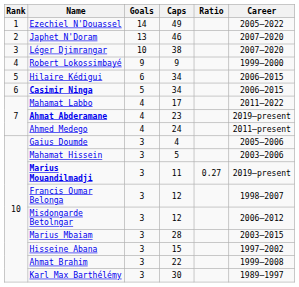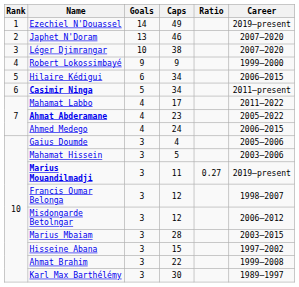 <table class="wikitable sortable"  style="text-align:center;">
 <tr>
 <th width="30">Rank</th>
 <th style="width:150px;">Name</th>
 <th width="50">Goals</th>
 <th width="50">Caps</th>
 <th width="50">Ratio</th>
 <th style="width:100px;">Career</th>
 </tr>
 <tr>
 <td>1</td>
 <td style="text-align: left;"><a href='#'>Ezechiel N'Douassel</a></td>
 <td>14</td>
 <td>49</td>
 <td></td>
-<td>2005–2022</td>
+<td>2019–present</td>
 </tr>
 <tr>
 <td>2</td>
 <td style="text-align: left;"><a href='#'>Japhet N'Doram</a></td>
 <td>13</td>
 <td>46</td>
 <td></td>
 <td>2007–2020</td>
 </tr>
 <tr>
 <td>3</td>
 <td style="text-align: left;"><a href='#'>Léger Djimrangar</a></td>
 <td>10</td>
 <td>38</td>
 <td></td>
 <td>2007–2020</td>
 </tr>
 <tr>
 <td>4</td>
 <td style="text-align: left;"><a href='#'>Robert Lokossimbayé</a></td>
 <td>9</td>
 <td>9</td>
 <td></td>
 <td>1999–2000</td>
 </tr>
 <tr>
 <td>5</td>
 <td style="text-align: left;"><a href='#'>Hilaire Kédigui</a></td>
 <td>6</td>
 <td>34</td>
 <td></td>
 <td>2006–2015</td>
 </tr>
 <tr>
 <td>6</td>
 <td style="text-align: left;"><strong><a href='#'>Casimir Ninga</a></strong></td>
 <td>5</td>
 <td>34</td>
 <td></td>
-<td>2006–2015</td>
+<td>2011–present</td>
 </tr>
 <tr>
 <td rowspan=3>7</td>
 <td style="text-align: left;"><a href='#'>Mahamat Labbo</a></td>
 <td>4</td>
 <td>17</td>
 <td></td>
 <td>2011–2022</td>
 </tr>
 <tr>
 <td style="text-align: left;"><strong><a href='#'>Ahmat Abderamane</a></strong></td>
 <td>4</td>
 <td>23</td>
 <td></td>
-<td>2019–present</td>
+<td>2005–2022</td>
 </tr>
 <tr>
 <td style="text-align: left;"><a href='#'>Ahmed Medego</a></td>
 <td>4</td>
 <td>24</td>
 <td></td>
-<td>2011–present</td>
+<td>2006–2015</td>
 </tr>
 <tr>
 <td rowspan="9">10</td>
 <td style="text-align: left;"><a href='#'>Gaius Doumde</a></td>
 <td>3</td>
 <td>4</td>
 <td></td>
 <td>2005–2006</td>
 </tr>
 <tr>
 <td style="text-align: left;"><a href='#'>Mahamat Hissein</a></td>
 <td>3</td>
 <td>5</td>
 <td></td>
 <td>2003–2006</td>
 </tr>
 <tr>
 <td style="text-align: left;"><a href='#'><strong>Marius Mouandilmadji</strong></a></td>
 <td>3</td>
 <td>11</td>
 <td>0.27</td>
 <td>2019–present</td>
 </tr>
 <tr>
 <td style="text-align: left;"><a href='#'>Francis Oumar Belonga</a></td>
 <td>3</td>
 <td>12</td>
 <td></td>
 <td>1998–2007</td>
 </tr>
 <tr>
 <td style="text-align: left;"><a href='#'>Misdongarde Betolngar</a></td>
 <td>3</td>
 <td>12</td>
 <td></td>
 <td>2006–2012</td>
 </tr>
 <tr>
 <td style="text-align: left;"><a href='#'>Marius Mbaiam</a></td>
 <td>3</td>
 <td>28</td>
 <td></td>
 <td>2003–2015</td>
 </tr>
 <tr>
 <td style="text-align: left;"><a href='#'>Hisseine Abana</a></td>
 <td>3</td>
 <td>15</td>
 <td></td>
 <td>1997–2002</td>
 </tr>
 <tr>
 <td style="text-align: left;"><a href='#'>Ahmat Brahim</a></td>
 <td>3</td>
 <td>22</td>
 <td></td>
 <td>1999–2008</td>
 </tr>
 <tr>
 <td style="text-align: left;"><a href='#'>Karl Max Barthélémy</a></td>
 <td>3</td>
 <td>30</td>
 <td></td>
 <td>1989–1997</td>
 </tr>
 </table>
